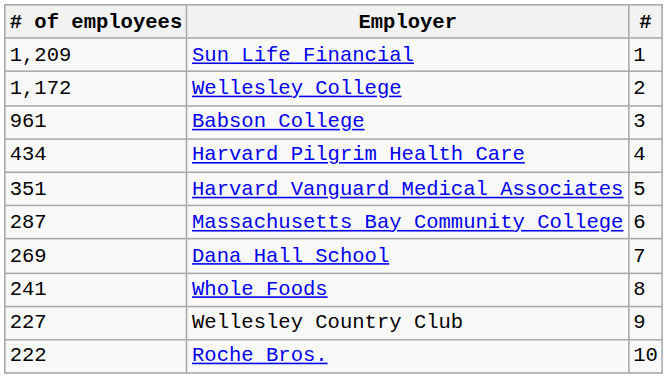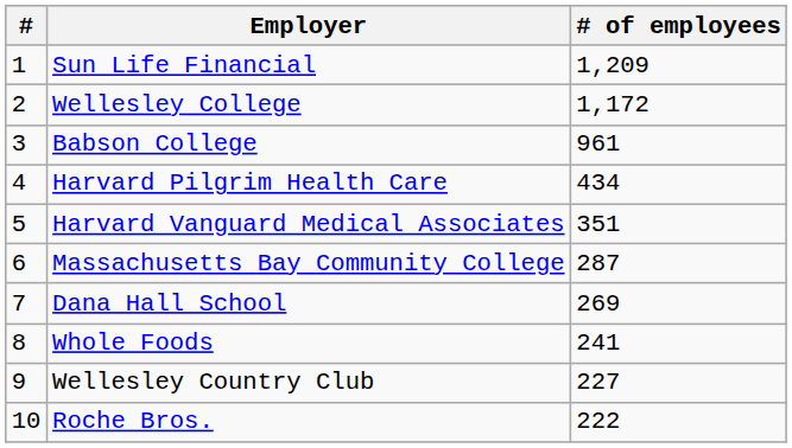 <table class="wikitable">
 <tr>
+<th>#</th>
+<th>Employer</th>
 <th># of employees</th>
-<th>Employer</th>
-<th>#</th>
 </tr>
 <tr>
+<td>1</td>
+<td><a href='#'>Sun Life Financial</a></td>
 <td>1,209</td>
-<td><a href='#'>Sun Life Financial</a></td>
-<td>1</td>
 </tr>
 <tr>
+<td>2</td>
+<td><a href='#'>Wellesley College</a></td>
 <td>1,172</td>
-<td><a href='#'>Wellesley College</a></td>
-<td>2</td>
 </tr>
 <tr>
+<td>3</td>
+<td><a href='#'>Babson College</a></td>
 <td>961</td>
-<td><a href='#'>Babson College</a></td>
-<td>3</td>
 </tr>
 <tr>
+<td>4</td>
+<td><a href='#'>Harvard Pilgrim Health Care</a></td>
 <td>434</td>
-<td><a href='#'>Harvard Pilgrim Health Care</a></td>
-<td>4</td>
 </tr>
 <tr>
+<td>5</td>
+<td><a href='#'>Harvard Vanguard Medical Associates</a></td>
 <td>351</td>
-<td><a href='#'>Harvard Vanguard Medical Associates</a></td>
-<td>5</td>
 </tr>
 <tr>
+<td>6</td>
+<td><a href='#'>Massachusetts Bay Community College</a></td>
 <td>287</td>
-<td><a href='#'>Massachusetts Bay Community College</a></td>
-<td>6</td>
 </tr>
 <tr>
+<td>7</td>
+<td><a href='#'>Dana Hall School</a></td>
 <td>269</td>
-<td><a href='#'>Dana Hall School</a></td>
-<td>7</td>
 </tr>
 <tr>
+<td>8</td>
+<td><a href='#'>Whole Foods</a></td>
 <td>241</td>
-<td><a href='#'>Whole Foods</a></td>
-<td>8</td>
 </tr>
 <tr>
+<td>9</td>
+<td>Wellesley Country Club</td>
 <td>227</td>
-<td>Wellesley Country Club</td>
-<td>9</td>
 </tr>
 <tr>
+<td>10</td>
+<td><a href='#'>Roche Bros.</a></td>
 <td>222</td>
-<td><a href='#'>Roche Bros.</a></td>
-<td>10</td>
 </tr>
 </table>
